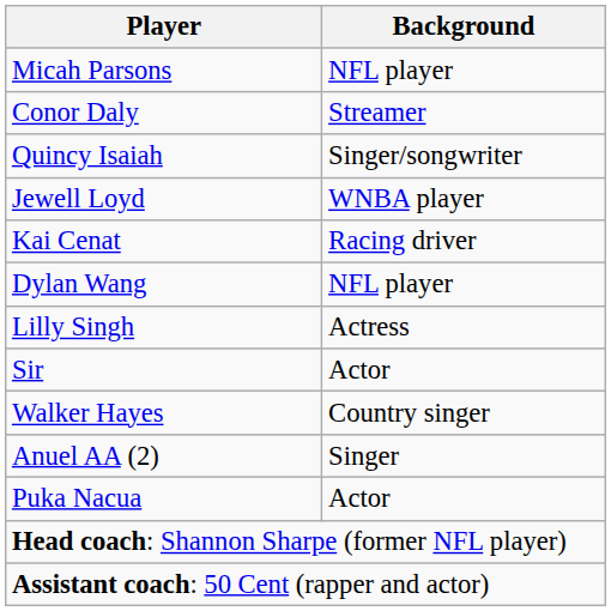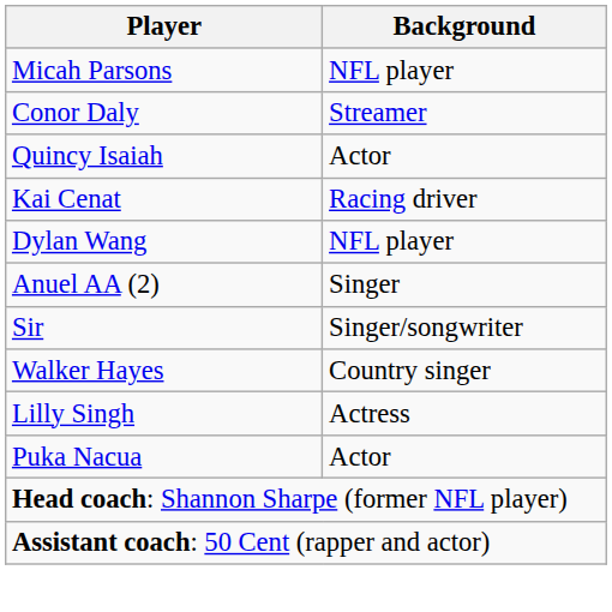 <table class="wikitable">
 <tr>
 <th width=180>Player</th>
 <th width=160>Background</th>
 </tr>
 <tr>
 <td><a href='#'>Micah Parsons</a></td>
 <td><a href='#'>NFL</a> player</td>
 </tr>
 <tr>
 <td><a href='#'>Conor Daly</a></td>
 <td><a href='#'>Streamer</a></td>
 </tr>
 <tr>
 <td><a href='#'>Quincy Isaiah</a></td>
-<td>Singer/songwriter</td>
-</tr>
-<tr>
-<td><a href='#'>Jewell Loyd</a></td>
-<td><a href='#'>WNBA</a> player</td>
+<td>Actor</td>
 </tr>
 <tr>
 <td><a href='#'>Kai Cenat</a></td>
 <td><a href='#'>Racing</a> driver</td>
 </tr>
 <tr>
 <td><a href='#'>Dylan Wang</a></td>
 <td><a href='#'>NFL</a> player</td>
 </tr>
 <tr>
-<td><a href='#'>Lilly Singh</a></td>
-<td>Actress</td>
+<td><a href='#'>Anuel AA</a> (2)</td>
+<td>Singer</td>
 </tr>
 <tr>
 <td><a href='#'>Sir</a></td>
-<td>Actor</td>
+<td>Singer/songwriter</td>
 </tr>
 <tr>
 <td><a href='#'>Walker Hayes</a></td>
 <td>Country singer</td>
 </tr>
 <tr>
-<td><a href='#'>Anuel AA</a> (2)</td>
-<td>Singer</td>
+<td><a href='#'>Lilly Singh</a></td>
+<td>Actress</td>
 </tr>
 <tr>
 <td><a href='#'>Puka Nacua</a></td>
 <td>Actor</td>
 </tr>
 <tr>
 <td colspan="2"><strong>Head coach</strong>: <a href='#'>Shannon Sharpe</a> (former <a href='#'>NFL</a> player)</td>
 </tr>
 <tr>
 <td colspan="2"><strong>Assistant coach</strong>: <a href='#'>50 Cent</a> (rapper and actor)</td>
 </tr>
 </table>
